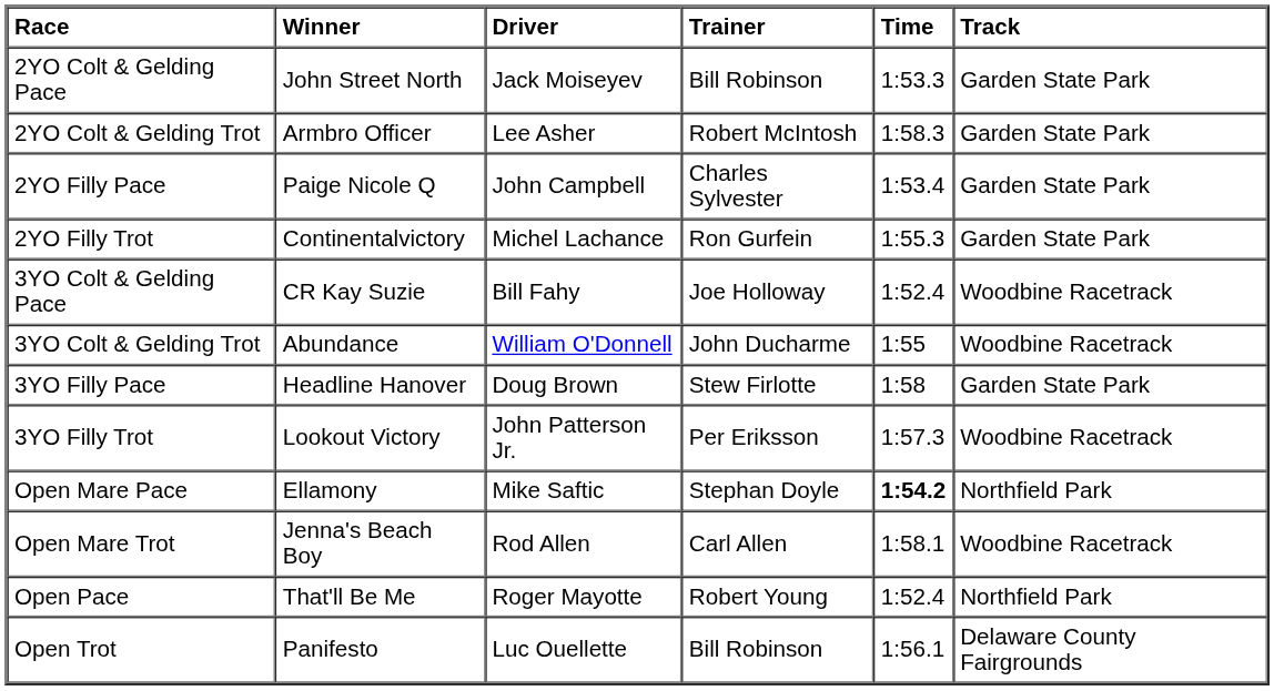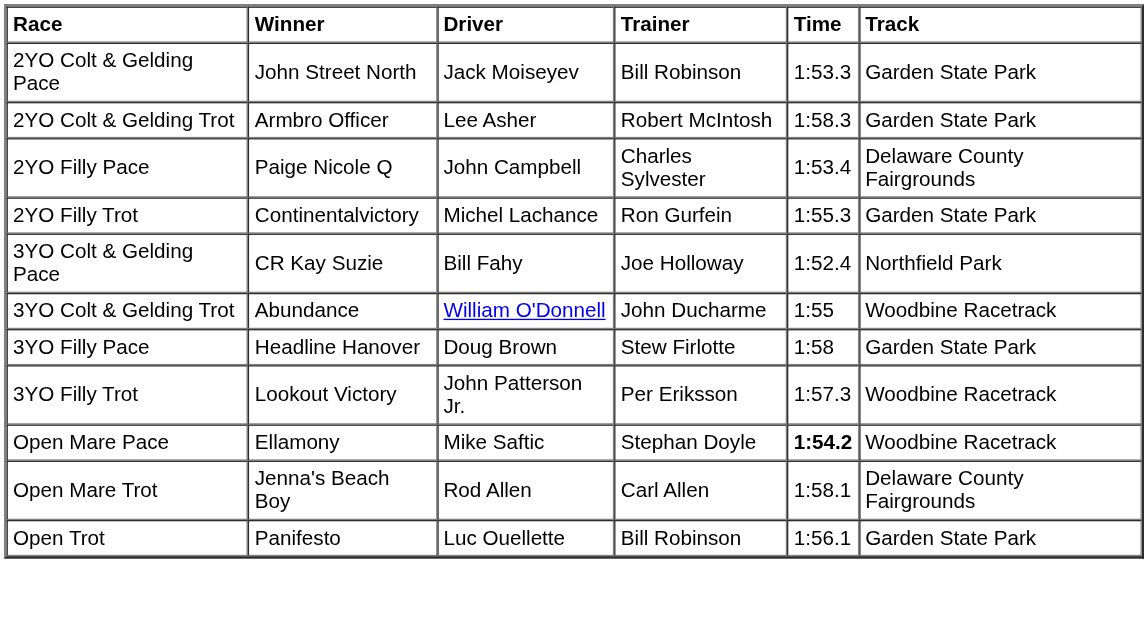 <table cellspacing="0" cellpadding="4" border="2">
 <tr>
 <td><strong>Race</strong></td>
 <td><strong>Winner</strong></td>
 <td><strong>Driver</strong></td>
 <td><strong>Trainer</strong></td>
 <td><strong>Time</strong></td>
 <td><strong>Track</strong></td>
 </tr>
 <tr>
 <td>2YO Colt & Gelding Pace</td>
 <td>John Street North</td>
 <td>Jack Moiseyev</td>
 <td>Bill Robinson</td>
 <td>1:53.3</td>
 <td>Garden State Park</td>
 </tr>
 <tr>
 <td>2YO Colt & Gelding Trot</td>
 <td>Armbro Officer</td>
 <td>Lee Asher</td>
 <td>Robert McIntosh</td>
 <td>1:58.3</td>
 <td>Garden State Park</td>
 </tr>
 <tr>
 <td>2YO Filly Pace</td>
 <td>Paige Nicole Q</td>
 <td>John Campbell</td>
 <td>Charles Sylvester</td>
 <td>1:53.4</td>
-<td>Garden State Park</td>
+<td>Delaware County Fairgrounds</td>
 </tr>
 <tr>
 <td>2YO Filly Trot</td>
 <td>Continentalvictory</td>
 <td>Michel Lachance</td>
 <td>Ron Gurfein</td>
 <td>1:55.3</td>
 <td>Garden State Park</td>
 </tr>
 <tr>
 <td>3YO Colt & Gelding Pace</td>
 <td>CR Kay Suzie</td>
 <td>Bill Fahy</td>
 <td>Joe Holloway</td>
 <td>1:52.4</td>
-<td>Woodbine Racetrack</td>
+<td>Northfield Park</td>
 </tr>
 <tr>
 <td>3YO Colt & Gelding Trot</td>
 <td>Abundance</td>
 <td><a href='#'>William O'Donnell</a></td>
 <td>John Ducharme</td>
 <td>1:55</td>
 <td>Woodbine Racetrack</td>
 </tr>
 <tr>
 <td>3YO Filly Pace</td>
 <td>Headline Hanover</td>
 <td>Doug Brown</td>
 <td>Stew Firlotte</td>
 <td>1:58</td>
 <td>Garden State Park</td>
 </tr>
 <tr>
 <td>3YO Filly Trot</td>
 <td>Lookout Victory</td>
 <td>John Patterson Jr.</td>
 <td>Per Eriksson</td>
 <td>1:57.3</td>
 <td>Woodbine Racetrack</td>
 </tr>
 <tr>
 <td>Open Mare Pace</td>
 <td>Ellamony</td>
 <td>Mike Saftic</td>
 <td>Stephan Doyle</td>
 <td><strong>1:54.2</strong></td>
-<td>Northfield Park</td>
+<td>Woodbine Racetrack</td>
 </tr>
 <tr>
 <td>Open Mare Trot</td>
 <td>Jenna's Beach Boy</td>
 <td>Rod Allen</td>
 <td>Carl Allen</td>
 <td>1:58.1</td>
-<td>Woodbine Racetrack</td>
-</tr>
-<tr>
-<td>Open Pace</td>
-<td>That'll Be Me</td>
-<td>Roger Mayotte</td>
-<td>Robert Young</td>
-<td>1:52.4</td>
-<td>Northfield Park</td>
+<td>Delaware County Fairgrounds</td>
 </tr>
 <tr>
 <td>Open Trot</td>
 <td>Panifesto</td>
 <td>Luc Ouellette</td>
 <td>Bill Robinson</td>
 <td>1:56.1</td>
-<td>Delaware County Fairgrounds</td>
+<td>Garden State Park</td>
 </tr>
 </table>
